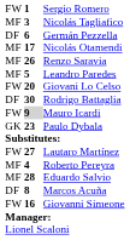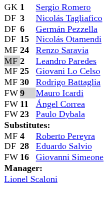 <table style="font-size:90%; margin:0.2em auto;" cellspacing="0" cellpadding="0">
 <tr>
 <th width="25"></th>
 <th width="25"></th>
 </tr>
 <tr>
-<td>FW</td>
+<td>GK</td>
 <td><strong>1</strong></td>
 <td><a href='#'>Sergio Romero</a></td>
 </tr>
 <tr>
-<td>MF</td>
+<td>DF</td>
 <td><strong>3</strong></td>
 <td><a href='#'>Nicolás Tagliafico</a></td>
 <td></td>
 <td></td>
 </tr>
 <tr>
 <td>DF</td>
 <td><strong>6</strong></td>
 <td><a href='#'>Germán Pezzella</a></td>
 </tr>
 <tr>
-<td>MF</td>
-<td><strong>17</strong></td>
+<td>DF</td>
+<td><strong>15</strong></td>
 <td><a href='#'>Nicolás Otamendi</a></td>
 </tr>
 <tr>
 <td>MF</td>
-<td><strong>26</strong></td>
+<td><strong>24</strong></td>
 <td><a href='#'>Renzo Saravia</a></td>
 <td></td>
 <td></td>
 </tr>
 <tr>
-<td>MF</td>
-<td><strong>5</strong></td>
+<td style="background: lightgrey;">MF</td>
+<td><strong>2</strong></td>
 <td><a href='#'>Leandro Paredes</a></td>
 <td></td>
 <td></td>
 </tr>
 <tr>
-<td>FW</td>
-<td><strong>20</strong></td>
+<td>MF</td>
+<td><strong>25</strong></td>
 <td><a href='#'>Giovani Lo Celso</a></td>
 <td></td>
 <td></td>
 </tr>
 <tr>
-<td>DF</td>
+<td>MF</td>
 <td><strong>30</strong></td>
 <td><a href='#'>Rodrigo Battaglia</a></td>
 <td></td>
 <td></td>
 </tr>
 <tr>
 <td>FW</td>
 <td style="background: lightgrey;"><strong>9</strong></td>
 <td><a href='#'>Mauro Icardi</a></td>
 <td></td>
 <td></td>
 </tr>
 <tr>
-<td>GK</td>
+<td>FW</td>
+<td><strong>11</strong></td>
+<td><a href='#'>Ángel Correa</a></td>
+<td></td>
+<td></td>
+</tr>
+<tr>
+<td>FW</td>
 <td><strong>23</strong></td>
 <td><a href='#'>Paulo Dybala</a></td>
 <td></td>
 <td></td>
 </tr>
 <tr>
 <td colspan=3><strong>Substitutes:</strong></td>
 </tr>
 <tr>
-<td>FW</td>
-<td><strong>27</strong></td>
-<td><a href='#'>Lautaro Martínez</a></td>
-<td></td>
-<td></td>
-</tr>
-<tr>
 <td>MF</td>
 <td><strong>4</strong></td>
 <td><a href='#'>Roberto Pereyra</a></td>
 <td></td>
 <td></td>
 </tr>
 <tr>
-<td>MF</td>
+<td>DF</td>
 <td><strong>28</strong></td>
 <td><a href='#'>Eduardo Salvio</a></td>
-<td></td>
-<td></td>
-</tr>
-<tr>
-<td>DF</td>
-<td><strong>8</strong></td>
-<td><a href='#'>Marcos Acuña</a></td>
 <td></td>
 <td></td>
 </tr>
 <tr>
 <td>FW</td>
 <td><strong>16</strong></td>
 <td><a href='#'>Giovanni Simeone</a></td>
 <td></td>
 <td></td>
 </tr>
 <tr>
 <td colspan=3><strong>Manager:</strong></td>
 </tr>
 <tr>
 <td colspan=4> <a href='#'>Lionel Scaloni</a></td>
 </tr>
 </table>
